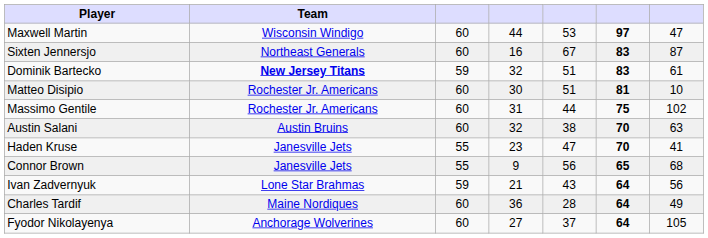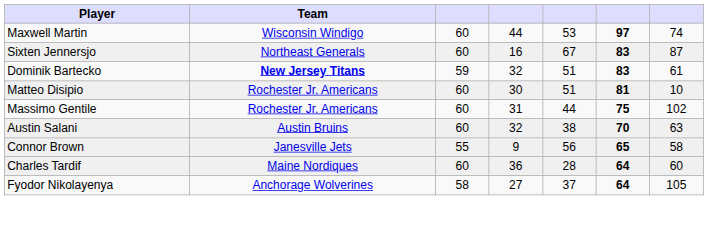 <table class="wikitable sortable" style="text-align: center">
 <tr>
 <th style="background:#ddf; width: 15em;">Player</th>
 <th style="background:#ddf; width: 20em;">Team</th>
 <th style="background:#ddf; width: 4em;"></th>
 <th style="background:#ddf; width: 4em;"></th>
 <th style="background:#ddf; width: 4em;"></th>
 <th style="background:#ddf; width: 4em;"></th>
 <th style="background:#ddf; width: 4em;"></th>
 </tr>
 <tr>
 <td align=left>Maxwell Martin</td>
 <td><a href='#'>Wisconsin Windigo</a></td>
 <td>60</td>
 <td>44</td>
 <td>53</td>
 <td><strong>97</strong></td>
-<td>47</td>
+<td>74</td>
 </tr>
 <tr bgcolor=f0f0f0>
 <td align=left>Sixten Jennersjo</td>
 <td><a href='#'>Northeast Generals</a></td>
 <td>60</td>
 <td>16</td>
 <td>67</td>
 <td><strong>83</strong></td>
 <td>87</td>
 </tr>
 <tr>
 <td align=left>Dominik Bartecko</td>
 <td><strong><a href='#'>New Jersey Titans</a></strong></td>
 <td>59</td>
 <td>32</td>
 <td>51</td>
 <td><strong>83</strong></td>
 <td>61</td>
 </tr>
 <tr bgcolor=f0f0f0>
 <td align=left>Matteo Disipio</td>
 <td><a href='#'>Rochester Jr. Americans</a></td>
 <td>60</td>
 <td>30</td>
 <td>51</td>
 <td><strong>81</strong></td>
 <td>10</td>
 </tr>
 <tr>
 <td align=left>Massimo Gentile</td>
 <td><a href='#'>Rochester Jr. Americans</a></td>
 <td>60</td>
 <td>31</td>
 <td>44</td>
 <td><strong>75</strong></td>
 <td>102</td>
 </tr>
 <tr bgcolor=f0f0f0>
 <td align=left>Austin Salani</td>
 <td><a href='#'>Austin Bruins</a></td>
 <td>60</td>
 <td>32</td>
 <td>38</td>
 <td><strong>70</strong></td>
 <td>63</td>
 </tr>
-<tr>
-<td align=left>Haden Kruse</td>
-<td><a href='#'>Janesville Jets</a></td>
-<td>55</td>
-<td>23</td>
-<td>47</td>
-<td><strong>70</strong></td>
-<td>41</td>
-</tr>
 <tr bgcolor=f0f0f0>
 <td align=left>Connor Brown</td>
 <td><a href='#'>Janesville Jets</a></td>
 <td>55</td>
 <td>9</td>
 <td>56</td>
 <td><strong>65</strong></td>
-<td>68</td>
-</tr>
-<tr>
-<td align=left>Ivan Zadvernyuk</td>
-<td><a href='#'>Lone Star Brahmas</a></td>
-<td>59</td>
-<td>21</td>
-<td>43</td>
-<td><strong>64</strong></td>
-<td>56</td>
+<td>58</td>
 </tr>
 <tr bgcolor=f0f0f0>
 <td align=left>Charles Tardif</td>
 <td><a href='#'>Maine Nordiques</a></td>
 <td>60</td>
 <td>36</td>
 <td>28</td>
 <td><strong>64</strong></td>
-<td>49</td>
+<td>60</td>
 </tr>
 <tr>
 <td align=left>Fyodor Nikolayenya</td>
 <td><a href='#'>Anchorage Wolverines</a></td>
-<td>60</td>
+<td>58</td>
 <td>27</td>
 <td>37</td>
 <td><strong>64</strong></td>
 <td>105</td>
 </tr>
 </table>
